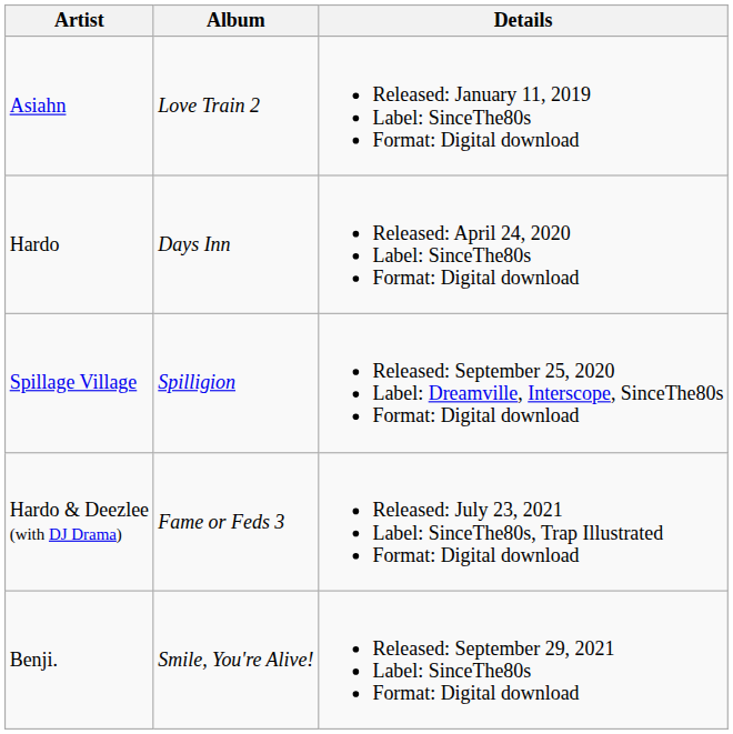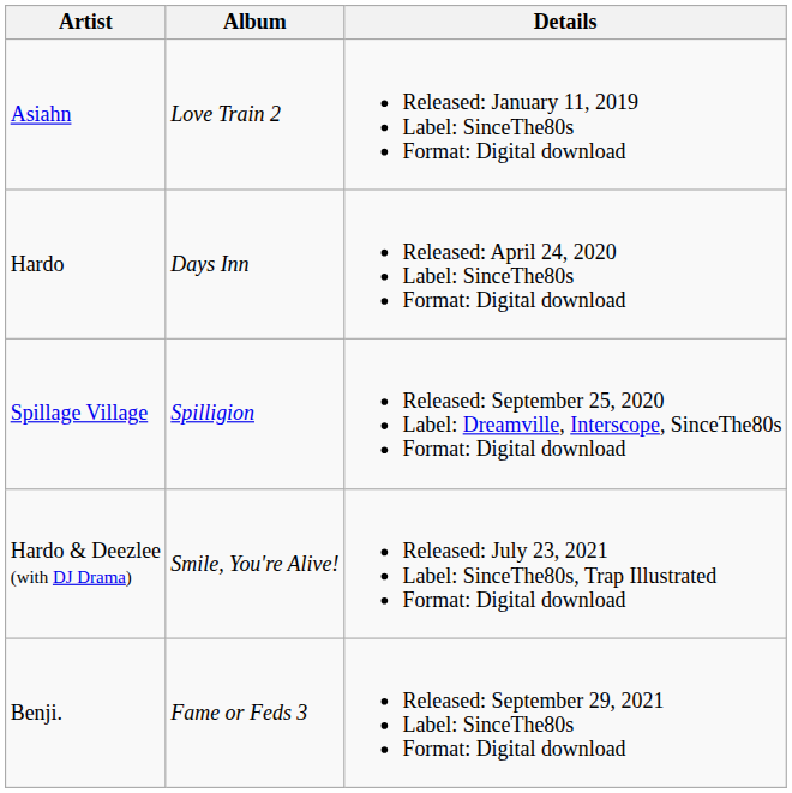 <table class="wikitable sortable">
 <tr>
 <th>Artist</th>
 <th>Album</th>
 <th class="unsortable">Details</th>
 </tr>
 <tr>
 <td><a href='#'>Asiahn</a></td>
 <td><em>Love Train 2</em></td>
 <td><br><ul><li>Released: January 11, 2019</li><li>Label: SinceThe80s</li><li>Format: Digital download</li></ul></td>
 </tr>
 <tr>
 <td>Hardo</td>
 <td><em>Days Inn</em></td>
 <td><br><ul><li>Released: April 24, 2020</li><li>Label: SinceThe80s</li><li>Format: Digital download</li></ul></td>
 </tr>
 <tr>
 <td><a href='#'>Spillage Village</a></td>
 <td><em><a href='#'>Spilligion</a></em></td>
 <td><br><ul><li>Released: September 25, 2020</li><li>Label: <a href='#'>Dreamville</a>, <a href='#'>Interscope</a>, SinceThe80s</li><li>Format: Digital download</li></ul></td>
 </tr>
 <tr>
 <td>Hardo & Deezlee <br><small>(with <a href='#'>DJ Drama</a>)</small></td>
-<td><em>Fame or Feds 3</em></td>
+<td><em>Smile, You're Alive!</em></td>
 <td><br><ul><li>Released: July 23, 2021</li><li>Label: SinceThe80s, Trap Illustrated</li><li>Format: Digital download</li></ul></td>
 </tr>
 <tr>
 <td>Benji.</td>
-<td><em>Smile, You're Alive!</em></td>
+<td><em>Fame or Feds 3</em></td>
 <td><br><ul><li>Released: September 29, 2021</li><li>Label: SinceThe80s</li><li>Format: Digital download</li></ul></td>
 </tr>
 </table>
